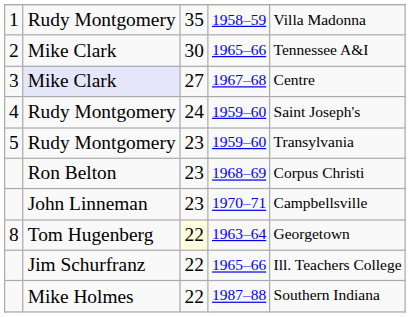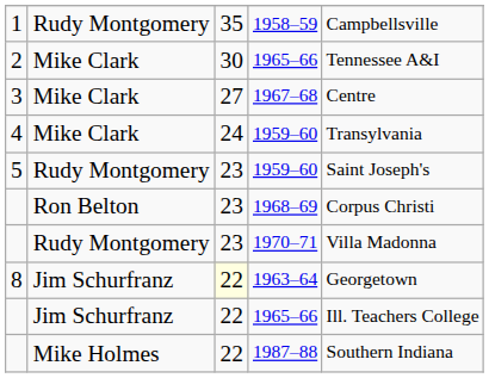 <table class="wikitable">
 <tr>
 </tr>
 <tr>
 <td>1</td>
 <td>Rudy Montgomery</td>
 <td>35</td>
 <td style="font-size:80%;"><a href='#'>1958–59</a></td>
-<td style="font-size:80%;">Villa Madonna</td>
+<td style="font-size:80%;">Campbellsville</td>
 </tr>
 <tr>
 <td>2</td>
 <td>Mike Clark</td>
 <td>30</td>
 <td style="font-size:80%;"><a href='#'>1965–66</a></td>
 <td style="font-size:80%;">Tennessee A&I</td>
 </tr>
 <tr>
 <td>3</td>
-<td style="background: lavender;">Mike Clark</td>
+<td>Mike Clark</td>
 <td>27</td>
 <td style="font-size:80%;"><a href='#'>1967–68</a></td>
 <td style="font-size:80%;">Centre</td>
 </tr>
 <tr>
 <td>4</td>
-<td>Rudy Montgomery</td>
+<td>Mike Clark</td>
 <td>24</td>
 <td style="font-size:80%;"><a href='#'>1959–60</a></td>
-<td style="font-size:80%;">Saint Joseph's</td>
+<td style="font-size:80%;">Transylvania</td>
 </tr>
 <tr>
 <td>5</td>
 <td>Rudy Montgomery</td>
 <td>23</td>
 <td style="font-size:80%;"><a href='#'>1959–60</a></td>
-<td style="font-size:80%;">Transylvania</td>
+<td style="font-size:80%;">Saint Joseph's</td>
 </tr>
 <tr>
 <td></td>
 <td>Ron Belton</td>
 <td>23</td>
 <td style="font-size:80%;"><a href='#'>1968–69</a></td>
 <td style="font-size:80%;">Corpus Christi</td>
 </tr>
 <tr>
 <td></td>
-<td>John Linneman</td>
+<td>Rudy Montgomery</td>
 <td>23</td>
 <td style="font-size:80%;"><a href='#'>1970–71</a></td>
-<td style="font-size:80%;">Campbellsville</td>
+<td style="font-size:80%;">Villa Madonna</td>
 </tr>
 <tr>
 <td>8</td>
-<td>Tom Hugenberg</td>
+<td>Jim Schurfranz</td>
 <td style="background: lightyellow;">22</td>
 <td style="font-size:80%;"><a href='#'>1963–64</a></td>
 <td style="font-size:80%;">Georgetown</td>
 </tr>
 <tr>
 <td></td>
 <td>Jim Schurfranz</td>
 <td>22</td>
 <td style="font-size:80%;"><a href='#'>1965–66</a></td>
 <td style="font-size:80%;">Ill. Teachers College</td>
 </tr>
 <tr>
 <td></td>
 <td>Mike Holmes</td>
 <td>22</td>
 <td style="font-size:80%;"><a href='#'>1987–88</a></td>
 <td style="font-size:80%;">Southern Indiana</td>
 </tr>
 </table>
